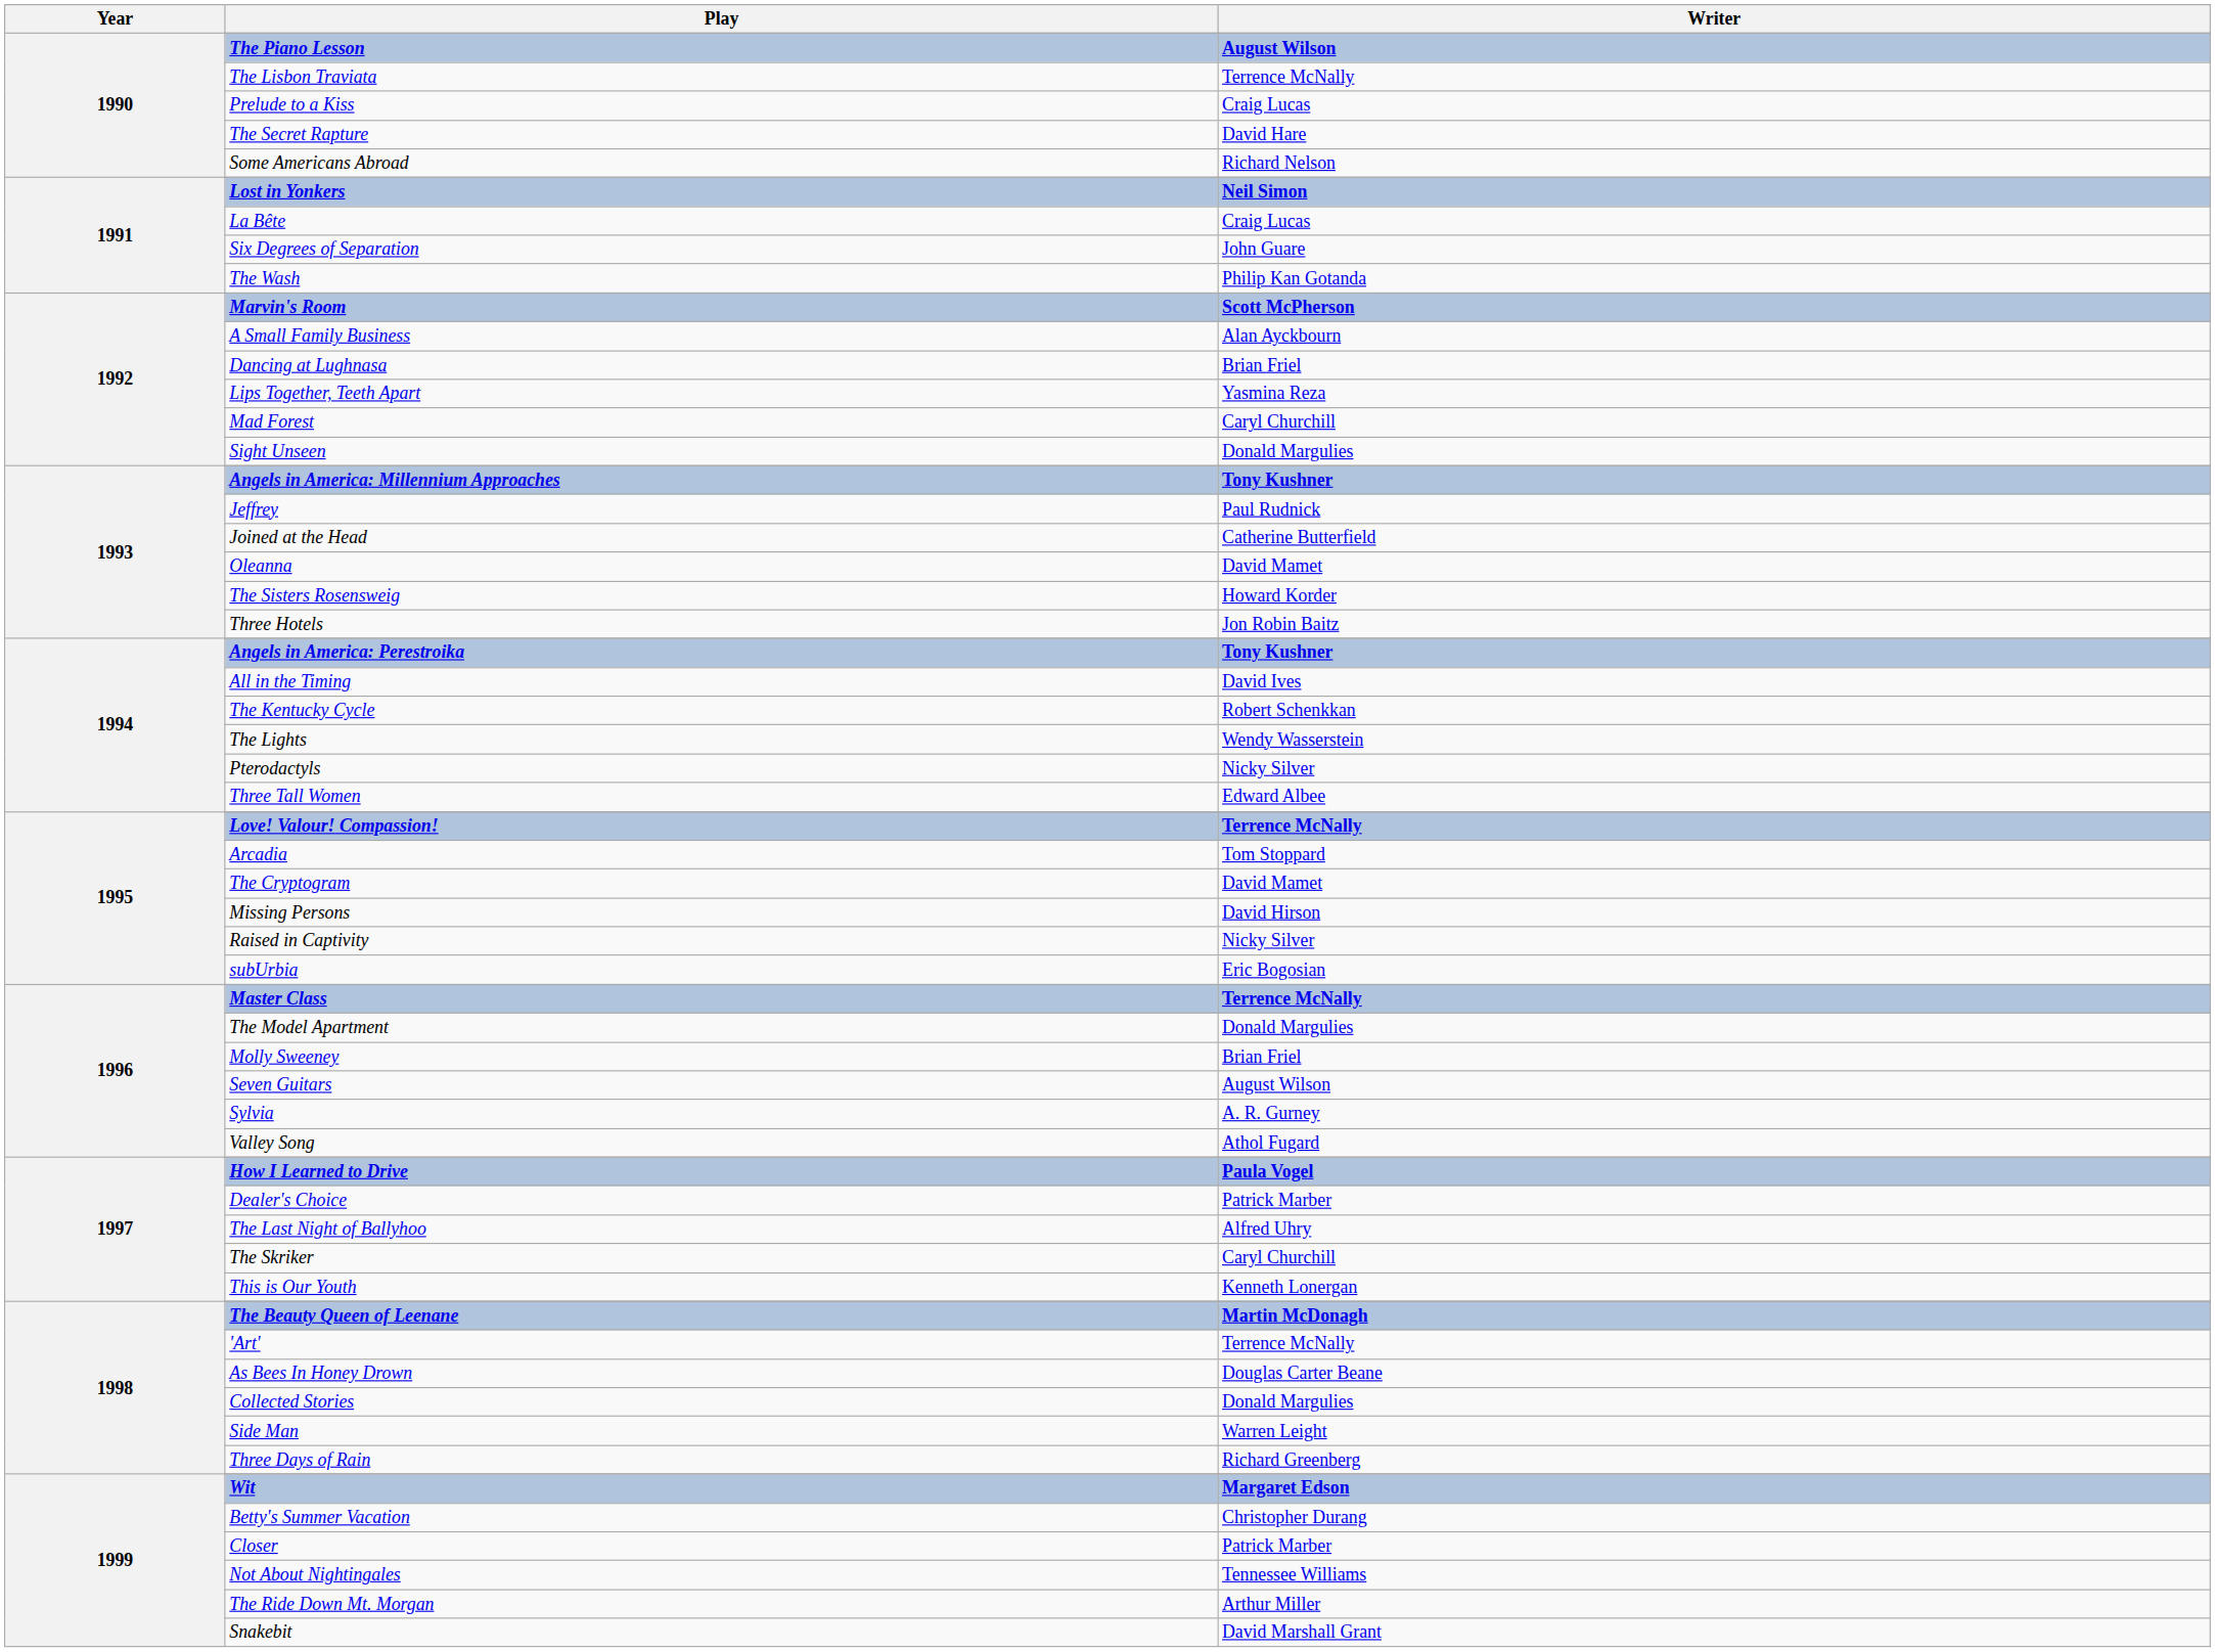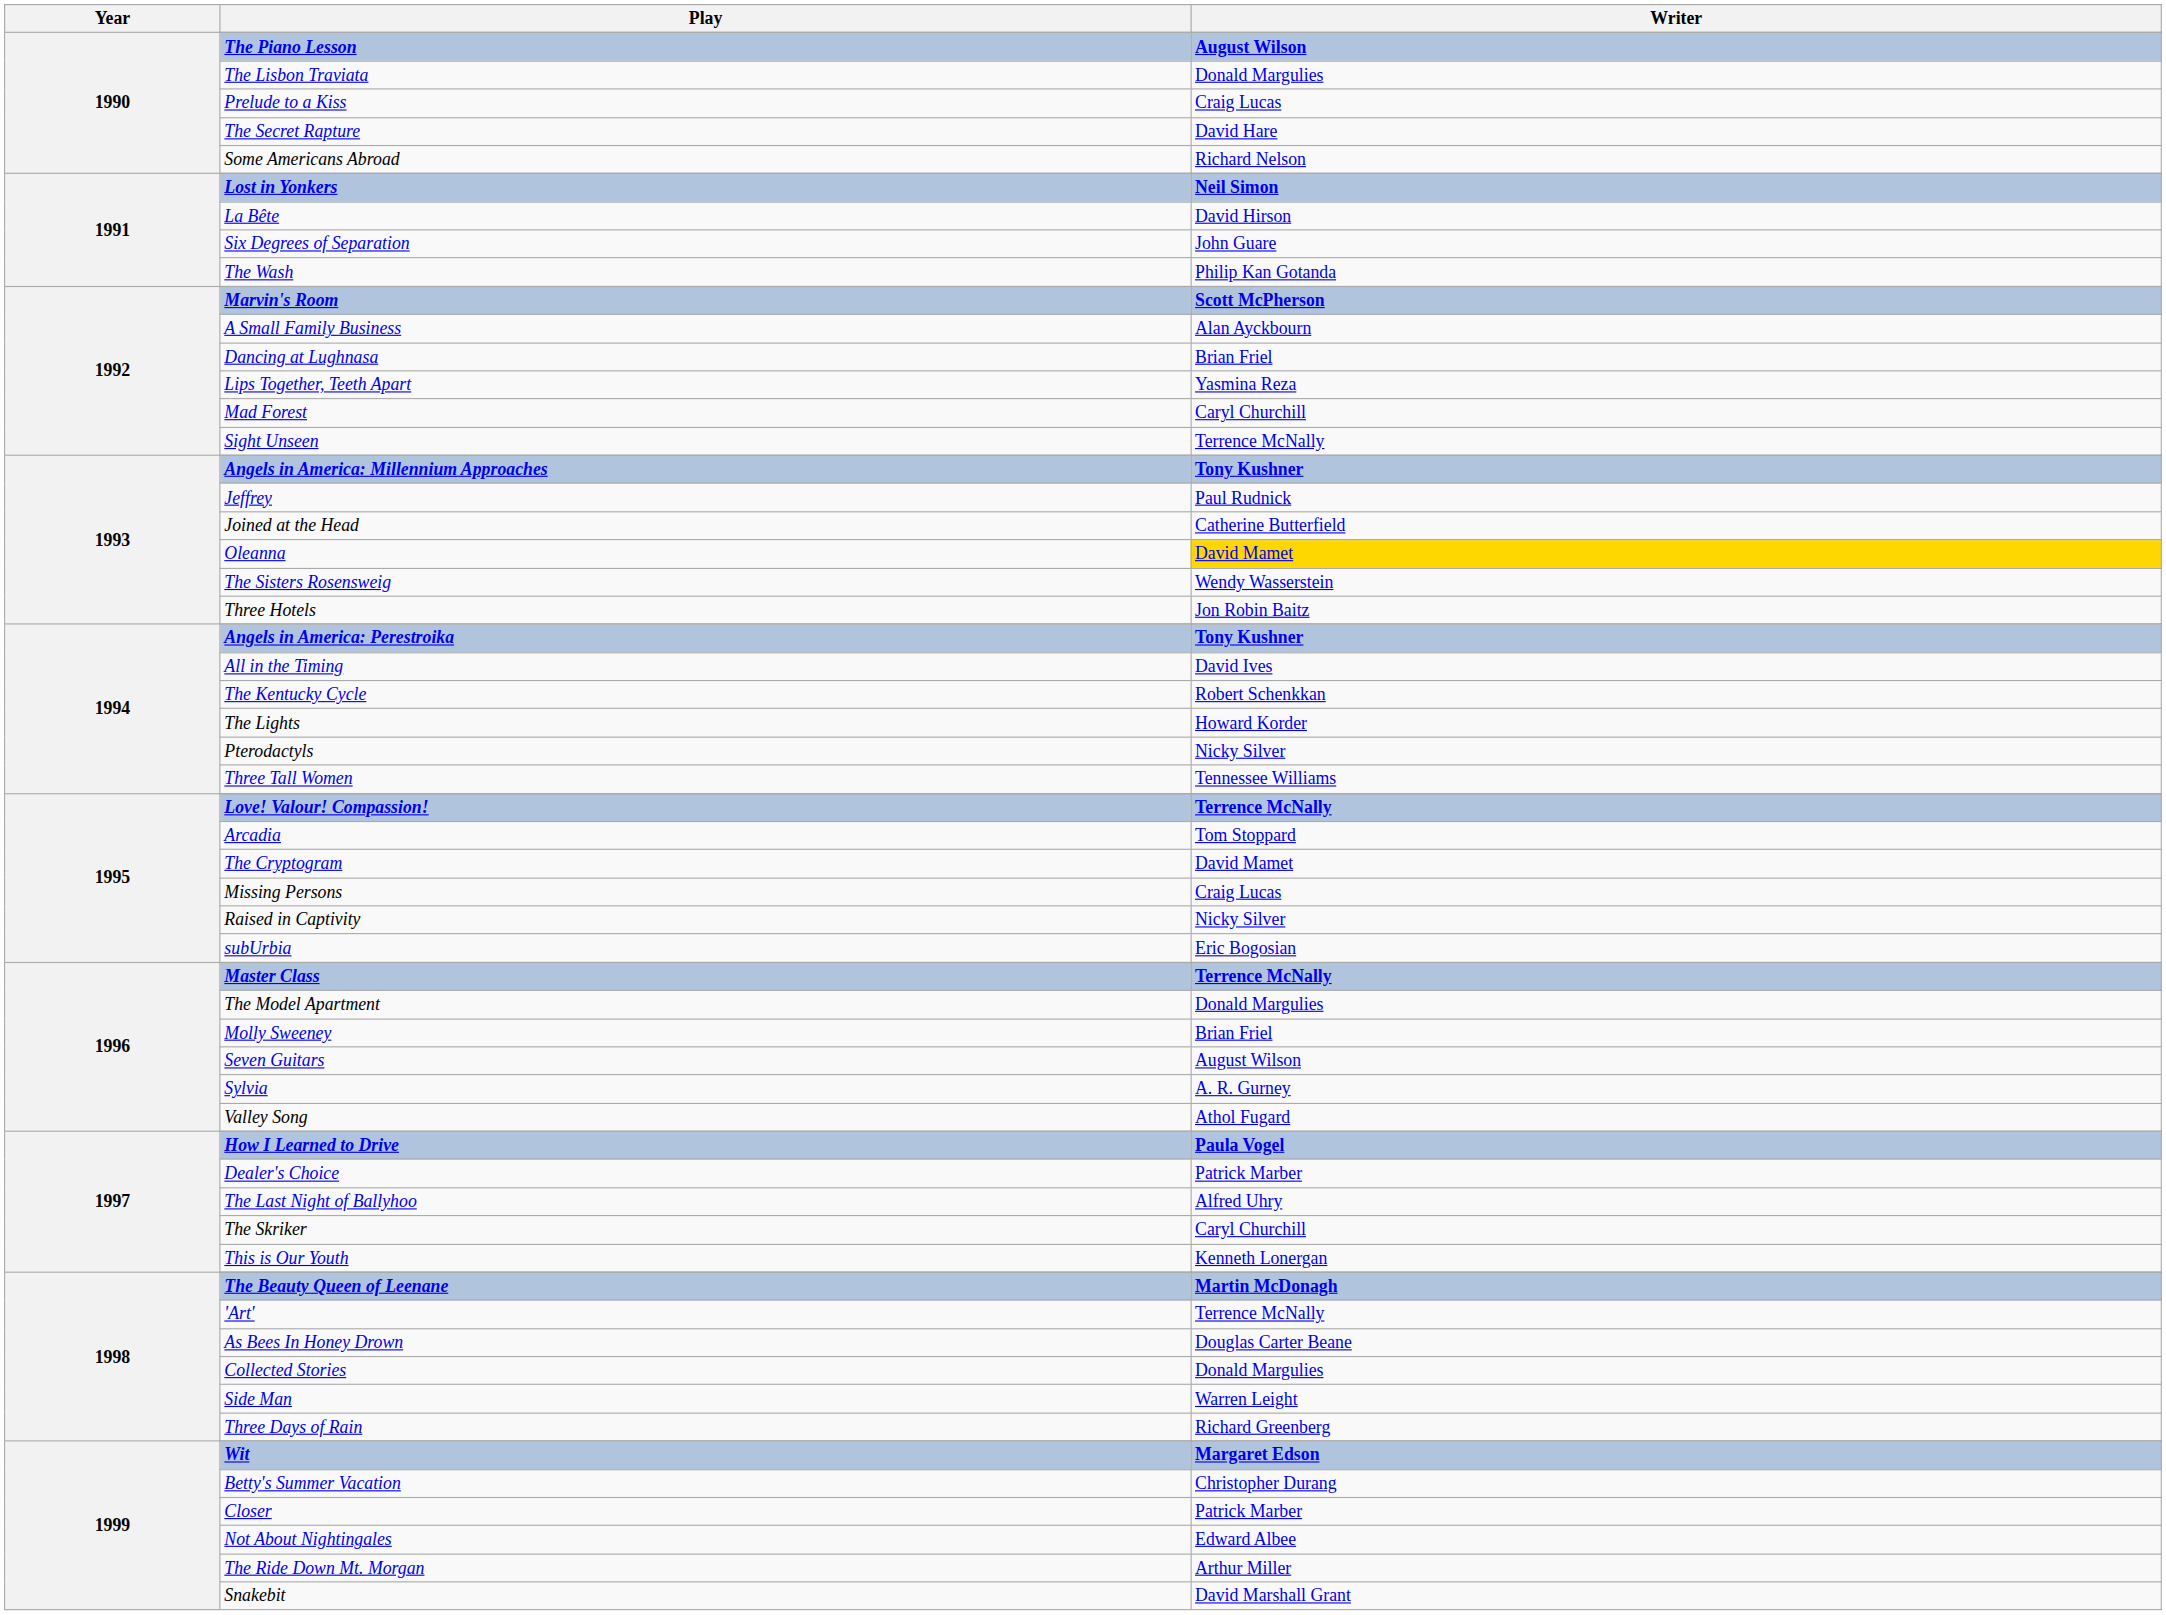 <table class="wikitable" style="width:98%;">
 <tr style="background:#bebebe;">
 <th style="width:10%;">Year</th>
 <th style="width:45%;">Play</th>
 <th style="width:45%;">Writer</th>
 </tr>
 <tr>
 <th rowspan="6">1990</th>
 </tr>
 <tr style="background:#B0C4DE">
 <td><strong><em><a href='#'>The Piano Lesson</a></em></strong></td>
 <td><strong><a href='#'>August Wilson</a> </strong></td>
 </tr>
 <tr>
 <td><em><a href='#'>The Lisbon Traviata</a></em></td>
-<td><a href='#'>Terrence McNally</a></td>
+<td><a href='#'>Donald Margulies</a></td>
 </tr>
 <tr>
 <td><em><a href='#'>Prelude to a Kiss</a></em></td>
 <td><a href='#'>Craig Lucas</a></td>
 </tr>
 <tr>
 <td><em><a href='#'>The Secret Rapture</a></em></td>
 <td><a href='#'>David Hare</a></td>
 </tr>
 <tr>
 <td><em>Some Americans Abroad</em></td>
 <td><a href='#'>Richard Nelson</a></td>
 </tr>
 <tr>
 <th rowspan="5">1991</th>
 </tr>
 <tr style="background:#B0C4DE">
 <td><strong><em><a href='#'>Lost in Yonkers</a></em></strong></td>
 <td><strong><a href='#'>Neil Simon</a> </strong></td>
 </tr>
 <tr>
 <td><em><a href='#'>La Bête</a></em></td>
-<td><a href='#'>Craig Lucas</a></td>
+<td><a href='#'>David Hirson</a></td>
 </tr>
 <tr>
 <td><em><a href='#'>Six Degrees of Separation</a></em></td>
 <td><a href='#'>John Guare</a></td>
 </tr>
 <tr>
 <td><em><a href='#'>The Wash</a></em></td>
 <td><a href='#'>Philip Kan Gotanda</a></td>
 </tr>
 <tr>
 <th rowspan="7">1992</th>
 </tr>
 <tr style="background:#B0C4DE">
 <td><strong><em><a href='#'>Marvin's Room</a></em></strong></td>
 <td><strong><a href='#'>Scott McPherson</a></strong></td>
 </tr>
 <tr>
 <td><em><a href='#'>A Small Family Business</a></em></td>
 <td><a href='#'>Alan Ayckbourn</a></td>
 </tr>
 <tr>
 <td><em><a href='#'>Dancing at Lughnasa</a></em></td>
 <td><a href='#'>Brian Friel</a></td>
 </tr>
 <tr>
 <td><em><a href='#'>Lips Together, Teeth Apart</a></em></td>
 <td><a href='#'>Yasmina Reza</a></td>
 </tr>
 <tr>
 <td><em><a href='#'>Mad Forest</a></em></td>
 <td><a href='#'>Caryl Churchill</a></td>
 </tr>
 <tr>
 <td><em><a href='#'>Sight Unseen</a></em></td>
-<td><a href='#'>Donald Margulies</a></td>
+<td><a href='#'>Terrence McNally</a></td>
 </tr>
 <tr>
 <th rowspan="7">1993</th>
 </tr>
 <tr style="background:#B0C4DE">
 <td><strong><em><a href='#'>Angels in America: Millennium Approaches</a></em></strong></td>
 <td><strong><a href='#'>Tony Kushner</a> </strong></td>
 </tr>
 <tr>
 <td><em><a href='#'>Jeffrey</a></em></td>
 <td><a href='#'>Paul Rudnick</a></td>
 </tr>
 <tr>
 <td><em>Joined at the Head</em></td>
 <td><a href='#'>Catherine Butterfield</a></td>
 </tr>
 <tr>
 <td><em><a href='#'>Oleanna</a></em></td>
-<td><a href='#'>David Mamet</a></td>
+<td style="background: gold;"><a href='#'>David Mamet</a></td>
 </tr>
 <tr>
 <td><em><a href='#'>The Sisters Rosensweig</a></em></td>
-<td><a href='#'>Howard Korder</a></td>
+<td><a href='#'>Wendy Wasserstein</a></td>
 </tr>
 <tr>
 <td><em>Three Hotels</em></td>
 <td><a href='#'>Jon Robin Baitz</a></td>
 </tr>
 <tr>
 <th rowspan="7">1994</th>
 </tr>
 <tr style="background:#B0C4DE">
 <td><strong><em><a href='#'>Angels in America: Perestroika</a></em></strong></td>
 <td><strong><a href='#'>Tony Kushner</a> </strong></td>
 </tr>
 <tr>
 <td><em><a href='#'>All in the Timing</a></em></td>
 <td><a href='#'>David Ives</a></td>
 </tr>
 <tr>
 <td><em><a href='#'>The Kentucky Cycle</a></em></td>
 <td><a href='#'>Robert Schenkkan</a></td>
 </tr>
 <tr>
 <td><em>The Lights</em></td>
-<td><a href='#'>Wendy Wasserstein</a></td>
+<td><a href='#'>Howard Korder</a></td>
 </tr>
 <tr>
 <td><em>Pterodactyls</em></td>
 <td><a href='#'>Nicky Silver</a></td>
 </tr>
 <tr>
 <td><em><a href='#'>Three Tall Women</a></em></td>
-<td><a href='#'>Edward Albee</a></td>
+<td><a href='#'>Tennessee Williams</a></td>
 </tr>
 <tr>
 <th rowspan="7">1995</th>
 </tr>
 <tr style="background:#B0C4DE">
 <td><strong><em><a href='#'>Love! Valour! Compassion!</a></em></strong></td>
 <td><strong><a href='#'>Terrence McNally</a> </strong></td>
 </tr>
 <tr>
 <td><em><a href='#'>Arcadia</a></em></td>
 <td><a href='#'>Tom Stoppard</a></td>
 </tr>
 <tr>
 <td><em><a href='#'>The Cryptogram</a></em></td>
 <td><a href='#'>David Mamet</a></td>
 </tr>
 <tr>
 <td><em>Missing Persons</em></td>
-<td><a href='#'>David Hirson</a></td>
+<td><a href='#'>Craig Lucas</a></td>
 </tr>
 <tr>
 <td><em>Raised in Captivity</em></td>
 <td><a href='#'>Nicky Silver</a></td>
 </tr>
 <tr>
 <td><em><a href='#'>subUrbia</a></em></td>
 <td><a href='#'>Eric Bogosian</a></td>
 </tr>
 <tr>
 <th rowspan="7">1996</th>
 </tr>
 <tr style="background:#B0C4DE">
 <td><strong><em><a href='#'>Master Class</a></em></strong></td>
 <td><strong><a href='#'>Terrence McNally</a> </strong></td>
 </tr>
 <tr>
 <td><em>The Model Apartment</em></td>
 <td><a href='#'>Donald Margulies</a></td>
 </tr>
 <tr>
 <td><em><a href='#'>Molly Sweeney</a></em></td>
 <td><a href='#'>Brian Friel</a></td>
 </tr>
 <tr>
 <td><em><a href='#'>Seven Guitars</a></em></td>
 <td><a href='#'>August Wilson</a></td>
 </tr>
 <tr>
 <td><em><a href='#'>Sylvia</a></em></td>
 <td><a href='#'>A. R. Gurney</a></td>
 </tr>
 <tr>
 <td><em>Valley Song</em></td>
 <td><a href='#'>Athol Fugard</a></td>
 </tr>
 <tr>
 <th rowspan="6">1997</th>
 </tr>
 <tr style="background:#B0C4DE">
 <td><strong><em><a href='#'>How I Learned to Drive</a></em></strong></td>
 <td><strong><a href='#'>Paula Vogel</a></strong></td>
 </tr>
 <tr>
 <td><em><a href='#'>Dealer's Choice</a></em></td>
 <td><a href='#'>Patrick Marber</a></td>
 </tr>
 <tr>
 <td><em><a href='#'>The Last Night of Ballyhoo</a></em></td>
 <td><a href='#'>Alfred Uhry</a></td>
 </tr>
 <tr>
 <td><em>The Skriker</em></td>
 <td><a href='#'>Caryl Churchill</a></td>
 </tr>
 <tr>
 <td><em><a href='#'>This is Our Youth</a></em></td>
 <td><a href='#'>Kenneth Lonergan</a></td>
 </tr>
 <tr>
 <th rowspan="7">1998</th>
 </tr>
 <tr style="background:#B0C4DE">
 <td><strong><em><a href='#'>The Beauty Queen of Leenane</a></em></strong></td>
 <td><strong><a href='#'>Martin McDonagh</a> </strong></td>
 </tr>
 <tr>
 <td><em><a href='#'>'Art'</a></em></td>
 <td><a href='#'>Terrence McNally</a></td>
 </tr>
 <tr>
 <td><em><a href='#'>As Bees In Honey Drown</a></em></td>
 <td><a href='#'>Douglas Carter Beane</a></td>
 </tr>
 <tr>
 <td><em><a href='#'>Collected Stories</a></em></td>
 <td><a href='#'>Donald Margulies</a></td>
 </tr>
 <tr>
 <td><em><a href='#'>Side Man</a></em></td>
 <td><a href='#'>Warren Leight</a></td>
 </tr>
 <tr>
 <td><em><a href='#'>Three Days of Rain</a></em></td>
 <td><a href='#'>Richard Greenberg</a></td>
 </tr>
 <tr>
 <th rowspan="7">1999</th>
 </tr>
 <tr style="background:#B0C4DE">
 <td><strong><em><a href='#'>Wit</a></em></strong></td>
 <td><strong><a href='#'>Margaret Edson</a></strong></td>
 </tr>
 <tr>
 <td><em><a href='#'>Betty's Summer Vacation</a></em></td>
 <td><a href='#'>Christopher Durang</a></td>
 </tr>
 <tr>
 <td><em><a href='#'>Closer</a></em></td>
 <td><a href='#'>Patrick Marber</a></td>
 </tr>
 <tr>
 <td><em><a href='#'>Not About Nightingales</a></em></td>
-<td><a href='#'>Tennessee Williams</a></td>
+<td><a href='#'>Edward Albee</a></td>
 </tr>
 <tr>
 <td><em><a href='#'>The Ride Down Mt. Morgan</a></em></td>
 <td><a href='#'>Arthur Miller</a></td>
 </tr>
 <tr>
 <td><em>Snakebit</em></td>
 <td><a href='#'>David Marshall Grant</a></td>
 </tr>
 </table>
